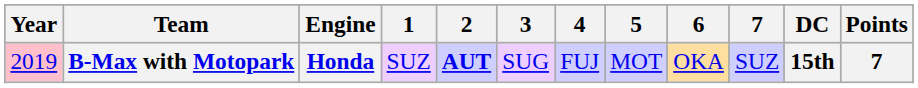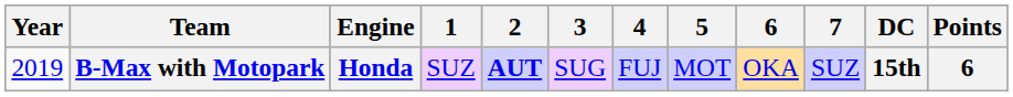 <table class="wikitable" style="text-align:center; font-size:85%">
 <tr>
 <th>Year</th>
 <th>Team</th>
 <th>Engine</th>
 <th>1</th>
 <th>2</th>
 <th>3</th>
 <th>4</th>
 <th>5</th>
 <th>6</th>
 <th>7</th>
 <th>DC</th>
 <th>Points</th>
 </tr>
 <tr>
-<td style="background: pink;"><a href='#'>2019</a></td>
+<td><a href='#'>2019</a></td>
 <th nowrap><a href='#'>B-Max</a> with <a href='#'>Motopark</a></th>
 <th><a href='#'>Honda</a></th>
 <td style="background:#EFCFFF;"><a href='#'>SUZ</a><br></td>
 <td style="background:#CFCFFF;"><strong><a href='#'>AUT</a><br></strong></td>
 <td style="background:#EFCFFF;"><a href='#'>SUG</a><br></td>
 <td style="background:#CFCFFF;"><a href='#'>FUJ</a><br></td>
 <td style="background:#CFCFFF;"><a href='#'>MOT</a><br></td>
 <td style="background:#FFDF9F;"><a href='#'>OKA</a><br></td>
 <td style="background:#CFCFFF;"><a href='#'>SUZ</a><br></td>
 <th>15th</th>
-<th>7</th>
+<th>6</th>
 </tr>
 </table>
